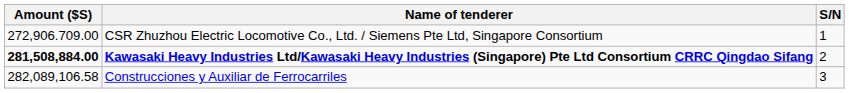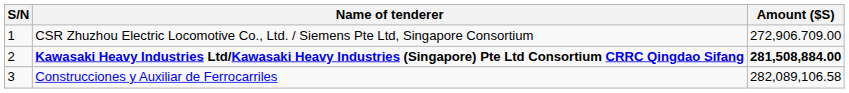 <table class="wikitable">
 <tr>
+<th>S/N</th>
+<th>Name of tenderer</th>
 <th>Amount ($S)</th>
-<th>Name of tenderer</th>
-<th>S/N</th>
 </tr>
 <tr>
+<td>1</td>
+<td>CSR Zhuzhou Electric Locomotive Co., Ltd. / Siemens Pte Ltd, Singapore Consortium</td>
 <td>272,906.709.00</td>
-<td>CSR Zhuzhou Electric Locomotive Co., Ltd. / Siemens Pte Ltd, Singapore Consortium</td>
-<td>1</td>
 </tr>
 <tr>
+<td>2</td>
+<td><strong><a href='#'>Kawasaki Heavy Industries</a> Ltd/<a href='#'>Kawasaki Heavy Industries</a> (Singapore) Pte Ltd Consortium <a href='#'>CRRC Qingdao Sifang</a></strong></td>
 <td><strong>281,508,884.00</strong></td>
-<td><strong><a href='#'>Kawasaki Heavy Industries</a> Ltd/<a href='#'>Kawasaki Heavy Industries</a> (Singapore) Pte Ltd Consortium <a href='#'>CRRC Qingdao Sifang</a></strong></td>
-<td>2</td>
 </tr>
 <tr>
+<td>3</td>
+<td><a href='#'>Construcciones y Auxiliar de Ferrocarriles</a></td>
 <td>282,089,106.58</td>
-<td><a href='#'>Construcciones y Auxiliar de Ferrocarriles</a></td>
-<td>3</td>
 </tr>
 </table>
